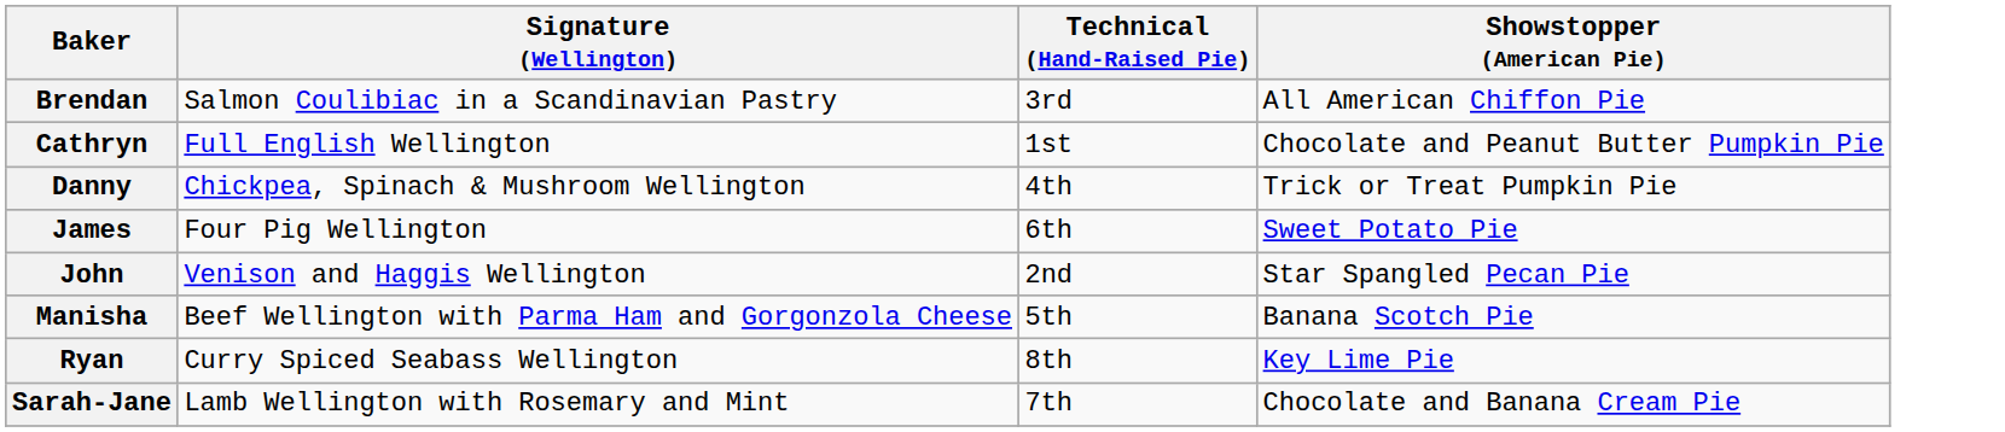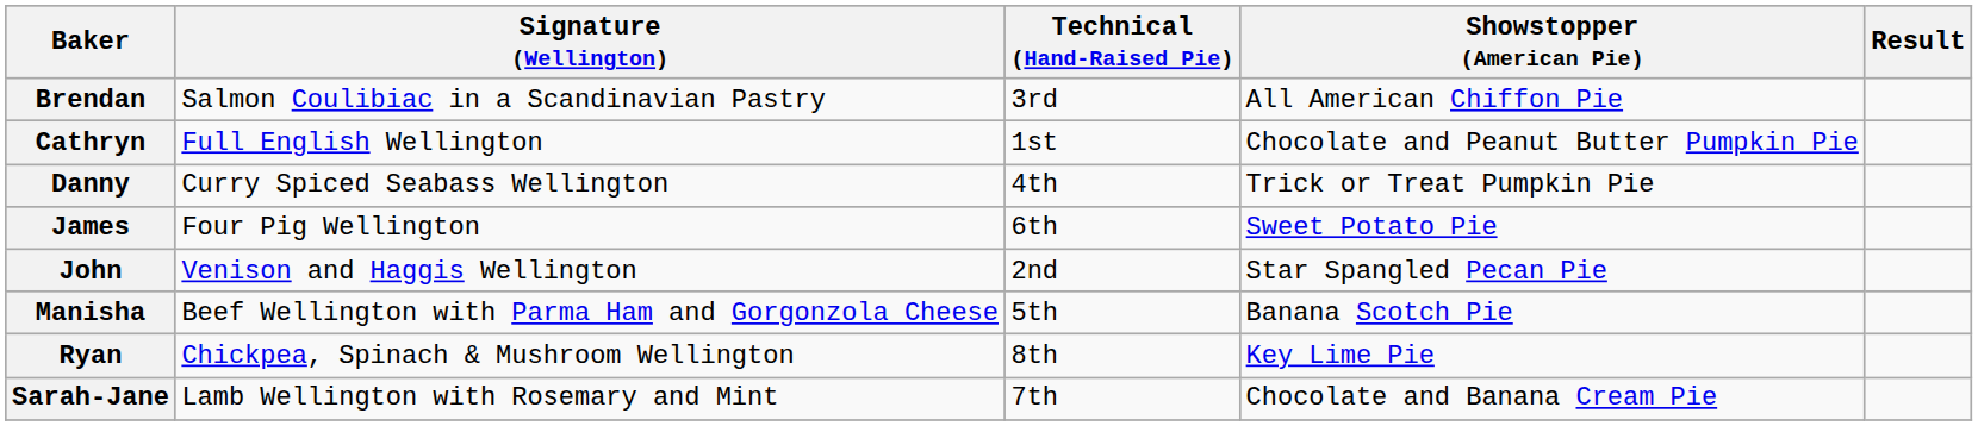 <table class="wikitable sortable col3center sticky-header">
 <tr>
 <th scope="col">Baker</th>
 <th scope="col" class="unsortable">Signature<br><small>(<a href='#'>Wellington</a>)</small></th>
 <th scope="col">Technical<br><small>(<a href='#'>Hand-Raised Pie</a>)</small></th>
 <th scope="col" class="unsortable">Showstopper<br><small>(American Pie)</small></th>
+<th scope="col">Result</th>
 </tr>
 <tr>
 <th scope="row">Brendan</th>
 <td>Salmon <a href='#'>Coulibiac</a> in a Scandinavian Pastry</td>
 <td>3rd</td>
 <td>All American <a href='#'>Chiffon Pie</a></td>
+<td></td>
 </tr>
 <tr>
 <th scope="row">Cathryn</th>
 <td><a href='#'>Full English</a> Wellington</td>
 <td>1st</td>
 <td>Chocolate and Peanut Butter <a href='#'>Pumpkin Pie</a></td>
+<td></td>
 </tr>
 <tr>
 <th scope="row">Danny</th>
-<td><a href='#'>Chickpea</a>, Spinach & Mushroom Wellington</td>
+<td>Curry Spiced Seabass Wellington</td>
 <td>4th</td>
 <td>Trick or Treat Pumpkin Pie</td>
+<td></td>
 </tr>
 <tr>
 <th scope="row">James</th>
 <td>Four Pig Wellington</td>
 <td>6th</td>
 <td><a href='#'>Sweet Potato Pie</a></td>
+<td></td>
 </tr>
 <tr>
 <th scope="row">John</th>
 <td><a href='#'>Venison</a> and <a href='#'>Haggis</a> Wellington</td>
 <td>2nd</td>
 <td>Star Spangled <a href='#'>Pecan Pie</a></td>
+<td></td>
 </tr>
 <tr>
 <th scope="row">Manisha</th>
 <td>Beef Wellington with <a href='#'>Parma Ham</a> and <a href='#'>Gorgonzola Cheese</a></td>
 <td>5th</td>
 <td>Banana <a href='#'>Scotch Pie</a></td>
+<td></td>
 </tr>
 <tr>
 <th scope="row">Ryan</th>
-<td>Curry Spiced Seabass Wellington</td>
+<td><a href='#'>Chickpea</a>, Spinach & Mushroom Wellington</td>
 <td>8th</td>
 <td><a href='#'>Key Lime Pie</a></td>
+<td></td>
 </tr>
 <tr>
 <th scope="row">Sarah-Jane</th>
 <td>Lamb Wellington with Rosemary and Mint</td>
 <td>7th</td>
 <td>Chocolate and Banana <a href='#'>Cream Pie</a></td>
+<td></td>
 </tr>
 </table>
